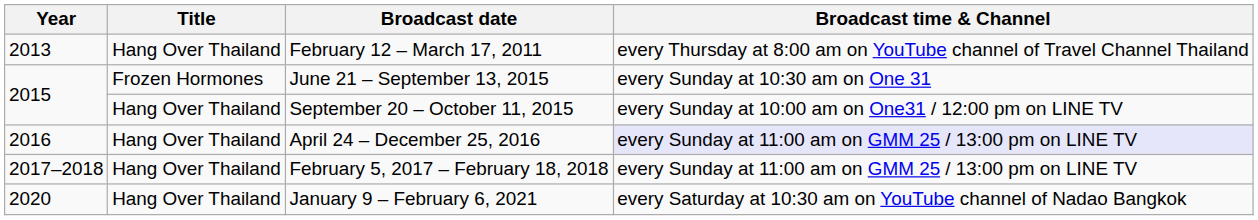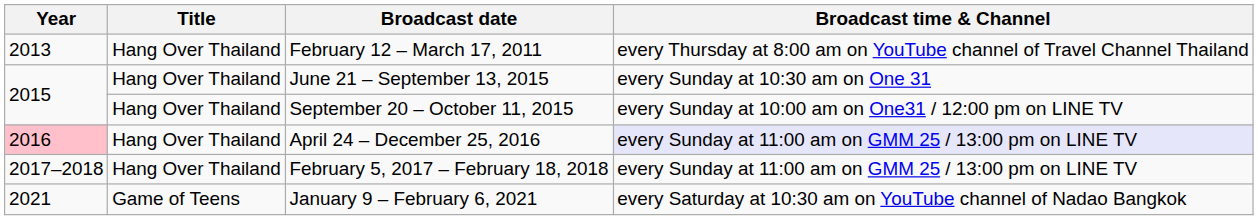 <table class="wikitable">
 <tr>
 <th>Year</th>
 <th>Title</th>
 <th>Broadcast date</th>
 <th>Broadcast time & Channel</th>
 </tr>
 <tr>
 <td>2013</td>
 <td>Hang Over Thailand</td>
 <td>February 12 – March 17, 2011</td>
 <td>every Thursday at 8:00 am on <a href='#'>YouTube</a> channel of Travel Channel Thailand</td>
 </tr>
 <tr>
 <td rowspan="2">2015</td>
-<td>Frozen Hormones</td>
+<td>Hang Over Thailand</td>
 <td>June 21 – September 13, 2015</td>
 <td>every Sunday at 10:30 am on <a href='#'>One 31</a></td>
 </tr>
 <tr>
 <td>Hang Over Thailand</td>
 <td>September 20 – October 11, 2015</td>
 <td>every Sunday at 10:00 am on <a href='#'>One31</a> / 12:00 pm on LINE TV</td>
 </tr>
 <tr>
-<td>2016</td>
+<td style="background: pink;">2016</td>
 <td>Hang Over Thailand</td>
 <td>April 24 – December 25, 2016</td>
 <td style="background: lavender;">every Sunday at 11:00 am on <a href='#'>GMM 25</a> / 13:00 pm on LINE TV</td>
 </tr>
 <tr>
 <td>2017–2018</td>
 <td>Hang Over Thailand</td>
 <td>February 5, 2017 – February 18, 2018</td>
 <td>every Sunday at 11:00 am on <a href='#'>GMM 25</a> / 13:00 pm on LINE TV</td>
 </tr>
 <tr>
-<td>2020</td>
-<td>Hang Over Thailand</td>
+<td>2021</td>
+<td>Game of Teens</td>
 <td>January 9 – February 6, 2021</td>
 <td>every Saturday at 10:30 am on <a href='#'>YouTube</a> channel of Nadao Bangkok</td>
 </tr>
 </table>
